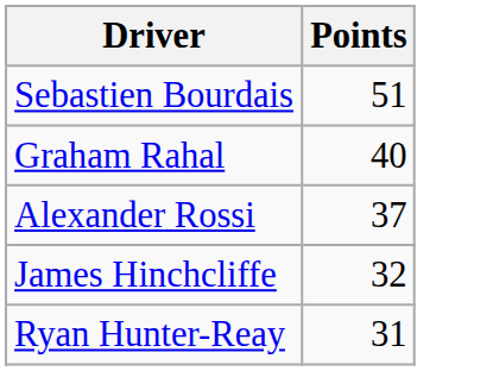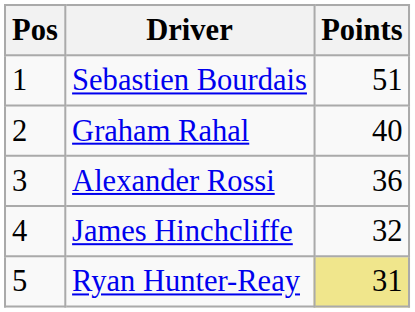 <table class="wikitable" style="font-size: 95%;">
 <tr>
+<th>Pos</th>
 <th>Driver</th>
 <th>Points</th>
 </tr>
 <tr>
+<td>1</td>
 <td> <a href='#'>Sebastien Bourdais</a></td>
 <td align="right">51</td>
 </tr>
 <tr>
+<td>2</td>
 <td> <a href='#'>Graham Rahal</a></td>
 <td align="right">40</td>
 </tr>
 <tr>
+<td>3</td>
 <td> <a href='#'>Alexander Rossi</a></td>
-<td align="right">37</td>
+<td align="right">36</td>
 </tr>
 <tr>
+<td>4</td>
 <td> <a href='#'>James Hinchcliffe</a></td>
 <td align="right">32</td>
 </tr>
 <tr>
+<td>5</td>
 <td> <a href='#'>Ryan Hunter-Reay</a></td>
-<td align="right">31</td>
+<td align="right" style="background: khaki;">31</td>
 </tr>
 </table>
